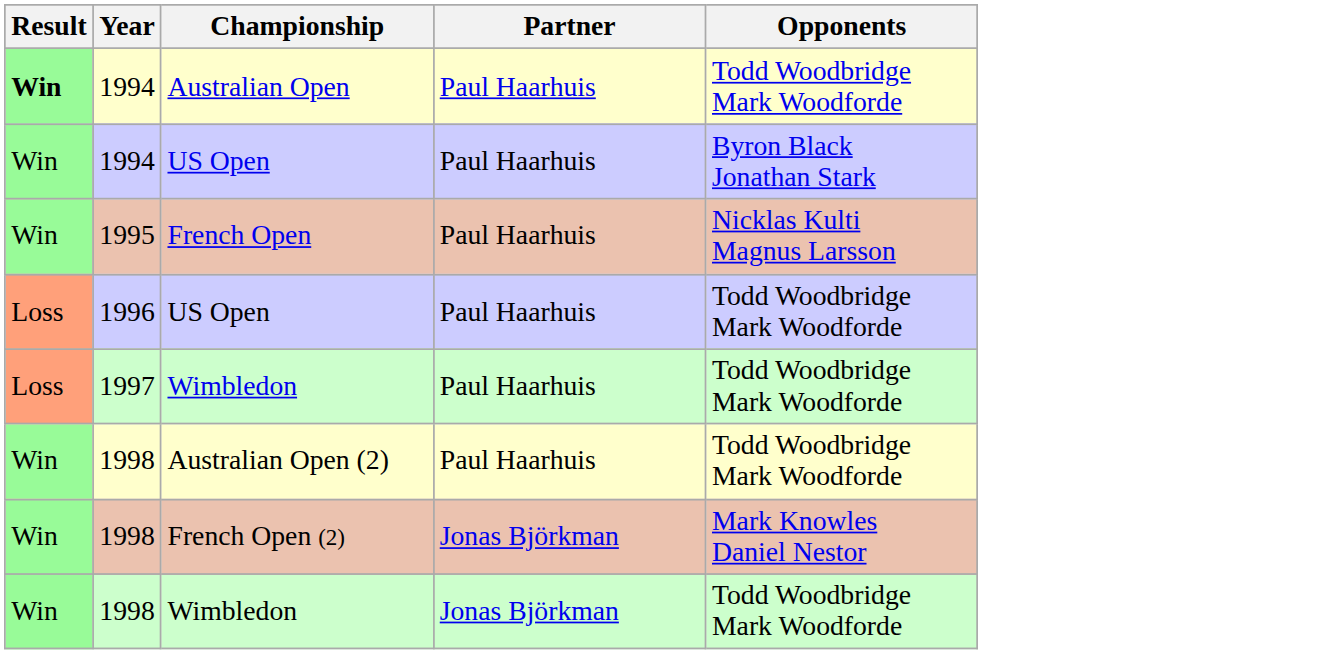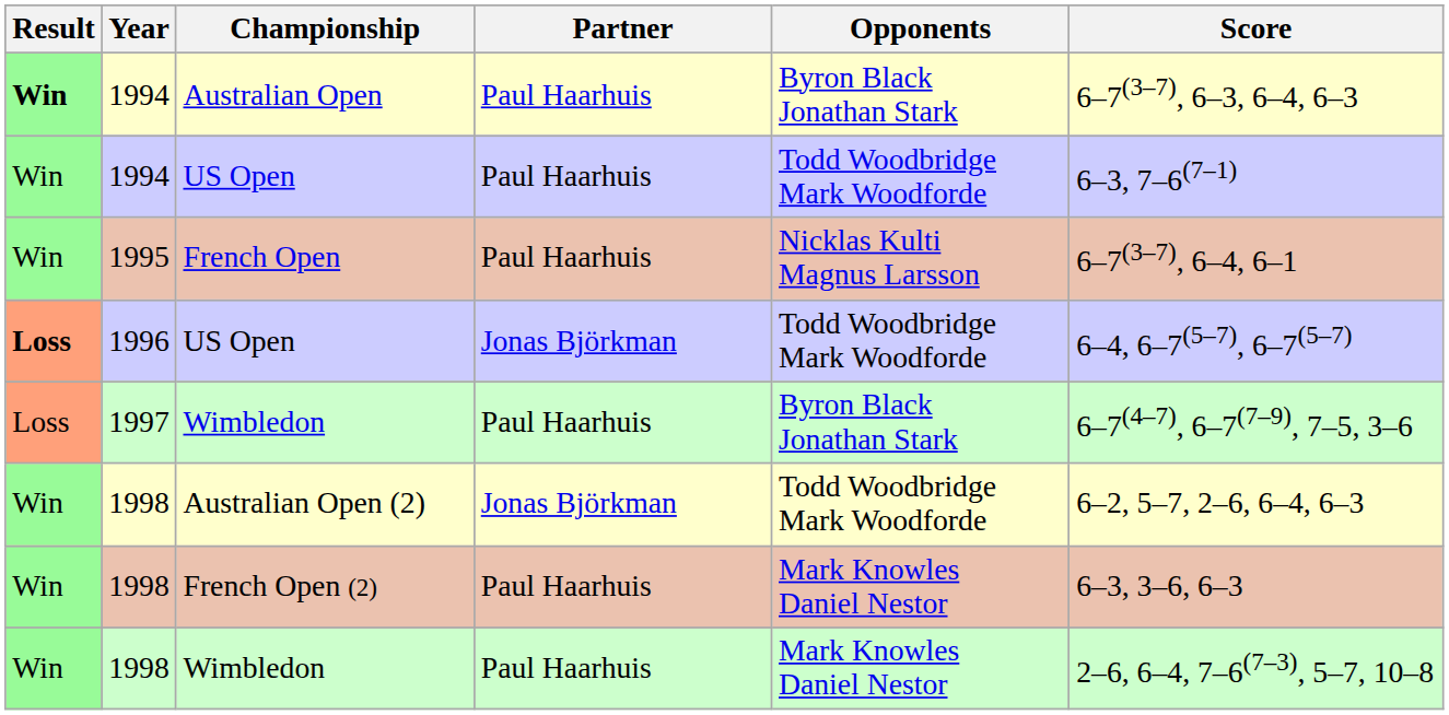 <table class="sortable wikitable">
 <tr>
 <th style=width:40px>Result</th>
 <th style=width:30px>Year</th>
 <th style=width:150px>Championship</th>
 <th style=width:150px>Partner</th>
 <th style=width:150px>Opponents</th>
+<th style=width:190px class=unsortable>Score</th>
 </tr>
 <tr bgcolor=#FFFFCC>
 <td style=background:#98fb98><strong>Win</strong></td>
 <td>1994</td>
 <td><a href='#'>Australian Open</a></td>
 <td> <a href='#'>Paul Haarhuis</a></td>
-<td> <a href='#'>Todd Woodbridge</a> <br>  <a href='#'>Mark Woodforde</a></td>
+<td> <a href='#'>Byron Black</a> <br>  <a href='#'>Jonathan Stark</a></td>
+<td>6–7<sup>(3–7)</sup>, 6–3, 6–4, 6–3</td>
 </tr>
 <tr style=background:#ccccff>
 <td style=background:#98fb98>Win</td>
 <td>1994</td>
 <td><a href='#'>US Open</a></td>
 <td> Paul Haarhuis</td>
-<td> <a href='#'>Byron Black</a> <br>  <a href='#'>Jonathan Stark</a></td>
+<td> <a href='#'>Todd Woodbridge</a> <br>  <a href='#'>Mark Woodforde</a></td>
+<td>6–3, 7–6<sup>(7–1)</sup></td>
 </tr>
 <tr style=background:#ebc2af>
 <td style=background:#98fb98>Win</td>
 <td>1995</td>
 <td><a href='#'>French Open</a></td>
 <td> Paul Haarhuis</td>
 <td> <a href='#'>Nicklas Kulti</a> <br>  <a href='#'>Magnus Larsson</a></td>
+<td>6–7<sup>(3–7)</sup>, 6–4, 6–1</td>
 </tr>
 <tr style=background:#ccccff>
-<td style=background:#ffa07a>Loss</td>
+<td style=background:#ffa07a><strong>Loss</strong></td>
 <td>1996</td>
 <td>US Open</td>
-<td> Paul Haarhuis</td>
+<td> <a href='#'>Jonas Björkman</a></td>
 <td> Todd Woodbridge <br>  Mark Woodforde</td>
+<td>6–4, 6–7<sup>(5–7)</sup>, 6–7<sup>(5–7)</sup></td>
 </tr>
 <tr style=background:#ccffcc>
 <td style=background:#ffa07a>Loss</td>
 <td>1997</td>
 <td><a href='#'>Wimbledon</a></td>
 <td> Paul Haarhuis</td>
-<td> Todd Woodbridge <br>  Mark Woodforde</td>
+<td> <a href='#'>Byron Black</a> <br>  <a href='#'>Jonathan Stark</a></td>
+<td>6–7<sup>(4–7)</sup>, 6–7<sup>(7–9)</sup>, 7–5, 3–6</td>
 </tr>
 <tr style=background:#ffffcc>
 <td bgcolor=98FB98>Win</td>
 <td>1998</td>
 <td>Australian Open (2)</td>
-<td> Paul Haarhuis</td>
+<td> <a href='#'>Jonas Björkman</a></td>
 <td> Todd Woodbridge <br>  Mark Woodforde</td>
+<td>6–2, 5–7, 2–6, 6–4, 6–3</td>
 </tr>
 <tr style=background:#ebc2af>
 <td style=background:#98fb98>Win</td>
 <td>1998</td>
 <td>French Open <small>(2)</small></td>
-<td> <a href='#'>Jonas Björkman</a></td>
+<td> Paul Haarhuis</td>
 <td> <a href='#'>Mark Knowles</a> <br>  <a href='#'>Daniel Nestor</a></td>
+<td>6–3, 3–6, 6–3</td>
 </tr>
 <tr style=background:#ccffcc>
 <td style=background:#98fb98>Win</td>
 <td>1998</td>
 <td>Wimbledon</td>
-<td> <a href='#'>Jonas Björkman</a></td>
-<td> Todd Woodbridge <br>  Mark Woodforde</td>
+<td> Paul Haarhuis</td>
+<td> <a href='#'>Mark Knowles</a> <br>  <a href='#'>Daniel Nestor</a></td>
+<td>2–6, 6–4, 7–6<sup>(7–3)</sup>, 5–7, 10–8</td>
 </tr>
 </table>
